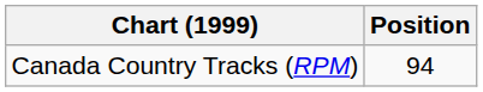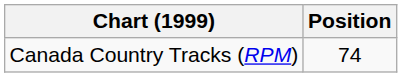 <table class="wikitable sortable">
 <tr>
 <th scope="col">Chart (1999)</th>
 <th scope="col">Position</th>
 </tr>
 <tr>
 <td>Canada Country Tracks (<em><a href='#'>RPM</a></em>)</td>
-<td align="center">94</td>
+<td align="center">74</td>
 </tr>
 </table>
